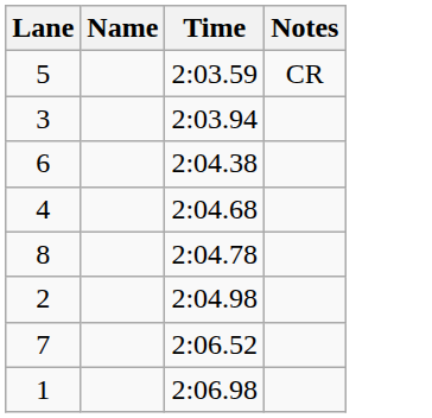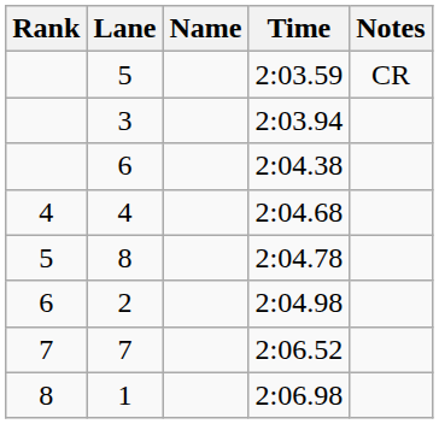 <table class="wikitable sortable" style="text-align:center">
 <tr>
+<th>Rank</th>
 <th>Lane</th>
 <th>Name</th>
 <th>Time</th>
 <th>Notes</th>
 </tr>
 <tr>
+<td></td>
 <td>5</td>
 <td align=left></td>
 <td>2:03.59</td>
 <td>CR</td>
 </tr>
 <tr>
+<td></td>
 <td>3</td>
 <td align=left></td>
 <td>2:03.94</td>
 <td></td>
 </tr>
 <tr>
+<td></td>
 <td>6</td>
 <td align=left></td>
 <td>2:04.38</td>
 <td></td>
 </tr>
 <tr>
 <td>4</td>
+<td>4</td>
 <td align=left></td>
 <td>2:04.68</td>
 <td></td>
 </tr>
 <tr>
+<td>5</td>
 <td>8</td>
 <td align=left></td>
 <td>2:04.78</td>
 <td></td>
 </tr>
 <tr>
+<td>6</td>
 <td>2</td>
 <td align=left></td>
 <td>2:04.98</td>
 <td></td>
 </tr>
 <tr>
 <td>7</td>
+<td>7</td>
 <td align=left></td>
 <td>2:06.52</td>
 <td></td>
 </tr>
 <tr>
+<td>8</td>
 <td>1</td>
 <td align=left></td>
 <td>2:06.98</td>
 <td></td>
 </tr>
 </table>
